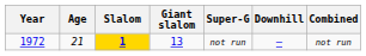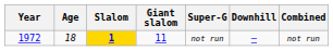 <table class=wikitable style="text-align:center">
 <tr>
 <th>  Year  </th>
 <th> Age </th>
 <th> Slalom </th>
 <th>Giant<br> slalom </th>
 <th>Super-G</th>
 <th>Downhill</th>
 <th>Combined</th>
 </tr>
 <tr>
 <td><a href='#'>1972</a></td>
-<td><em>21</em></td>
+<td><em>18</em></td>
 <td style="background:gold"><strong><a href='#'>1</a></strong></td>
-<td><a href='#'>13</a></td>
+<td><a href='#'>11</a></td>
 <td><small><em>not run</em></small></td>
 <td><a href='#'>—</a></td>
 <td><small><em>not run</em></small></td>
 </tr>
 </table>
